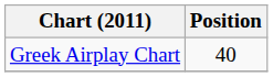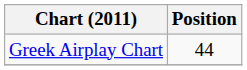 <table class="wikitable sortable">
 <tr>
 <th>Chart (2011)</th>
 <th>Position</th>
 </tr>
 <tr>
 <td><a href='#'>Greek Airplay Chart</a></td>
-<td align="center">40</td>
+<td align="center">44</td>
 </tr>
 <tr>
 </tr>
 </table>
